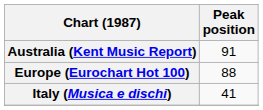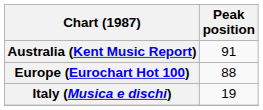 <table class="wikitable sortable plainrowheaders" style="text-align:center">
 <tr>
 <th scope="col">Chart (1987)</th>
 <th scope="col">Peak<br>position</th>
 </tr>
 <tr>
 <th scope="row">Australia (<a href='#'>Kent Music Report</a>)</th>
 <td>91</td>
 </tr>
 <tr>
 <th scope="row">Europe (<a href='#'>Eurochart Hot 100</a>)</th>
 <td align="center">88</td>
 </tr>
 <tr>
 <th scope="row">Italy (<em><a href='#'>Musica e dischi</a></em>)</th>
-<td>41</td>
+<td>19</td>
 </tr>
 <tr>
 </tr>
 <tr>
 </tr>
 <tr>
 </tr>
 <tr>
 </tr>
 <tr>
 </tr>
 <tr>
 </tr>
 </table>
